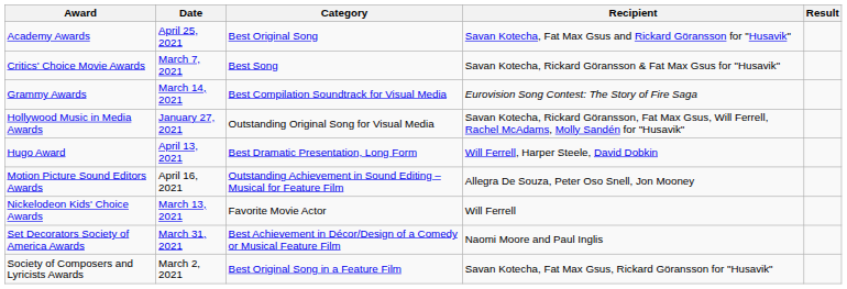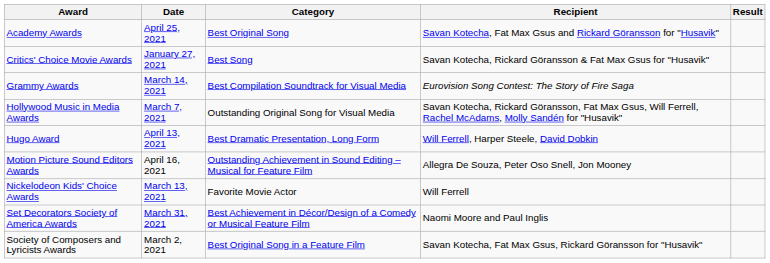 <table class="wikitable sortable">
 <tr>
 <th>Award</th>
 <th>Date</th>
 <th>Category</th>
 <th>Recipient</th>
 <th>Result</th>
 </tr>
 <tr>
 <td><a href='#'>Academy Awards</a></td>
 <td><a href='#'>April 25, 2021</a></td>
 <td><a href='#'>Best Original Song</a></td>
 <td><a href='#'>Savan Kotecha</a>, Fat Max Gsus and <a href='#'>Rickard Göransson</a> for "<a href='#'>Husavik</a>"</td>
 <td></td>
 </tr>
 <tr>
 <td><a href='#'>Critics' Choice Movie Awards</a></td>
-<td><a href='#'>March 7, 2021</a></td>
+<td><a href='#'>January 27, 2021</a></td>
 <td><a href='#'>Best Song</a></td>
 <td>Savan Kotecha, Rickard Göransson & Fat Max Gsus for "Husavik"</td>
 <td></td>
 </tr>
 <tr>
 <td><a href='#'>Grammy Awards</a></td>
 <td><a href='#'>March 14, 2021</a></td>
 <td><a href='#'>Best Compilation Soundtrack for Visual Media</a></td>
 <td><em>Eurovision Song Contest: The Story of Fire Saga</em></td>
 <td></td>
 </tr>
 <tr>
 <td><a href='#'>Hollywood Music in Media Awards</a></td>
-<td><a href='#'>January 27, 2021</a></td>
+<td><a href='#'>March 7, 2021</a></td>
 <td>Outstanding Original Song for Visual Media</td>
 <td>Savan Kotecha, Rickard Göransson, Fat Max Gsus, Will Ferrell, <a href='#'>Rachel McAdams</a>, <a href='#'>Molly Sandén</a> for "Husavik"</td>
 <td></td>
 </tr>
 <tr>
 <td><a href='#'>Hugo Award</a></td>
 <td><a href='#'>April 13, 2021</a></td>
 <td><a href='#'>Best Dramatic Presentation, Long Form</a></td>
 <td><a href='#'>Will Ferrell</a>, Harper Steele, <a href='#'>David Dobkin</a></td>
 <td></td>
 </tr>
 <tr>
 <td><a href='#'>Motion Picture Sound Editors Awards</a></td>
 <td>April 16, 2021</td>
 <td><a href='#'>Outstanding Achievement in Sound Editing – Musical for Feature Film</a></td>
 <td>Allegra De Souza,  Peter Oso Snell, Jon Mooney</td>
 <td></td>
 </tr>
 <tr>
 <td><a href='#'>Nickelodeon Kids' Choice Awards</a></td>
 <td><a href='#'>March 13, 2021</a></td>
 <td>Favorite Movie Actor</td>
 <td>Will Ferrell</td>
 <td></td>
 </tr>
 <tr>
 <td><a href='#'>Set Decorators Society of America Awards</a></td>
 <td><a href='#'>March 31, 2021</a></td>
 <td><a href='#'>Best Achievement in Décor/Design of a Comedy or Musical Feature Film</a></td>
 <td>Naomi Moore and Paul Inglis</td>
 <td></td>
 </tr>
 <tr>
 <td>Society of Composers and Lyricists Awards</td>
 <td>March 2, 2021</td>
 <td><a href='#'>Best Original Song in a Feature Film</a></td>
 <td>Savan Kotecha, Fat Max Gsus, Rickard Göransson for "Husavik"</td>
 <td></td>
 </tr>
 </table>
